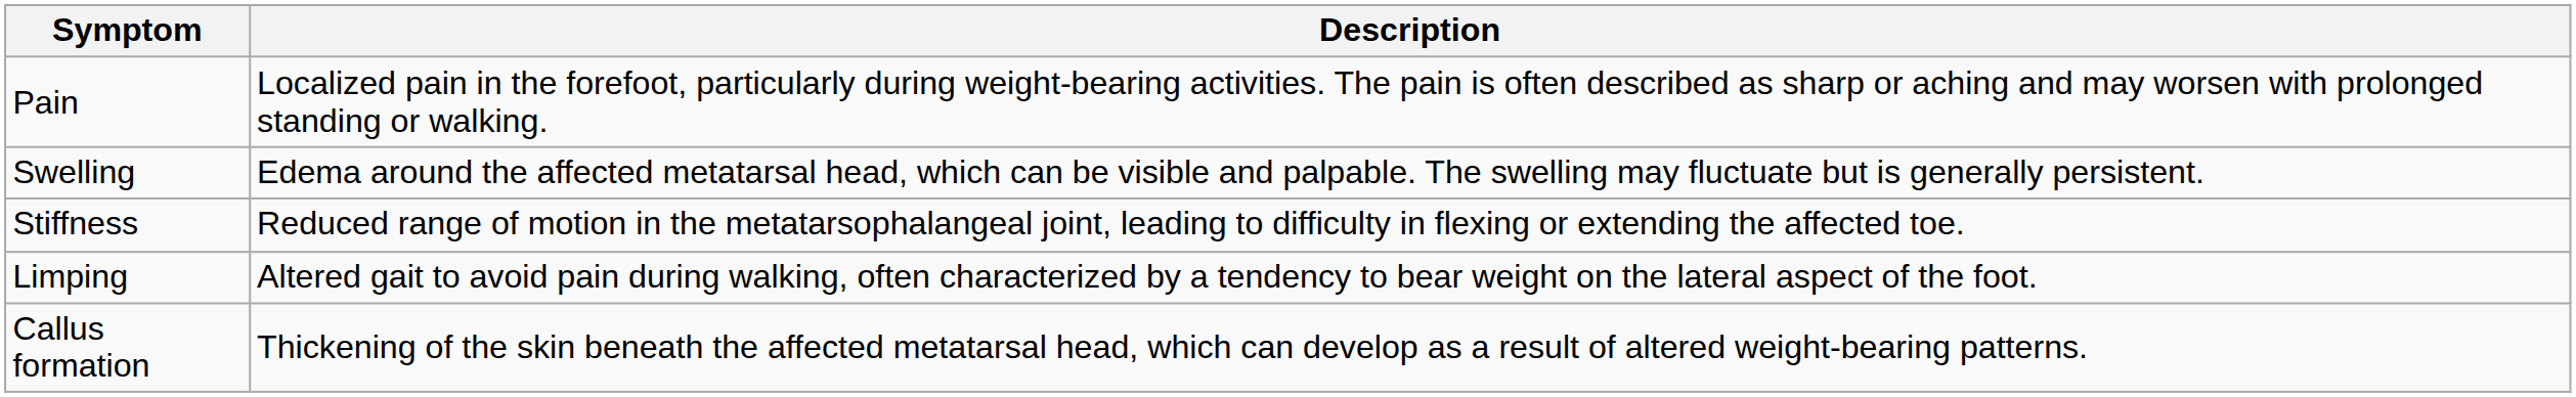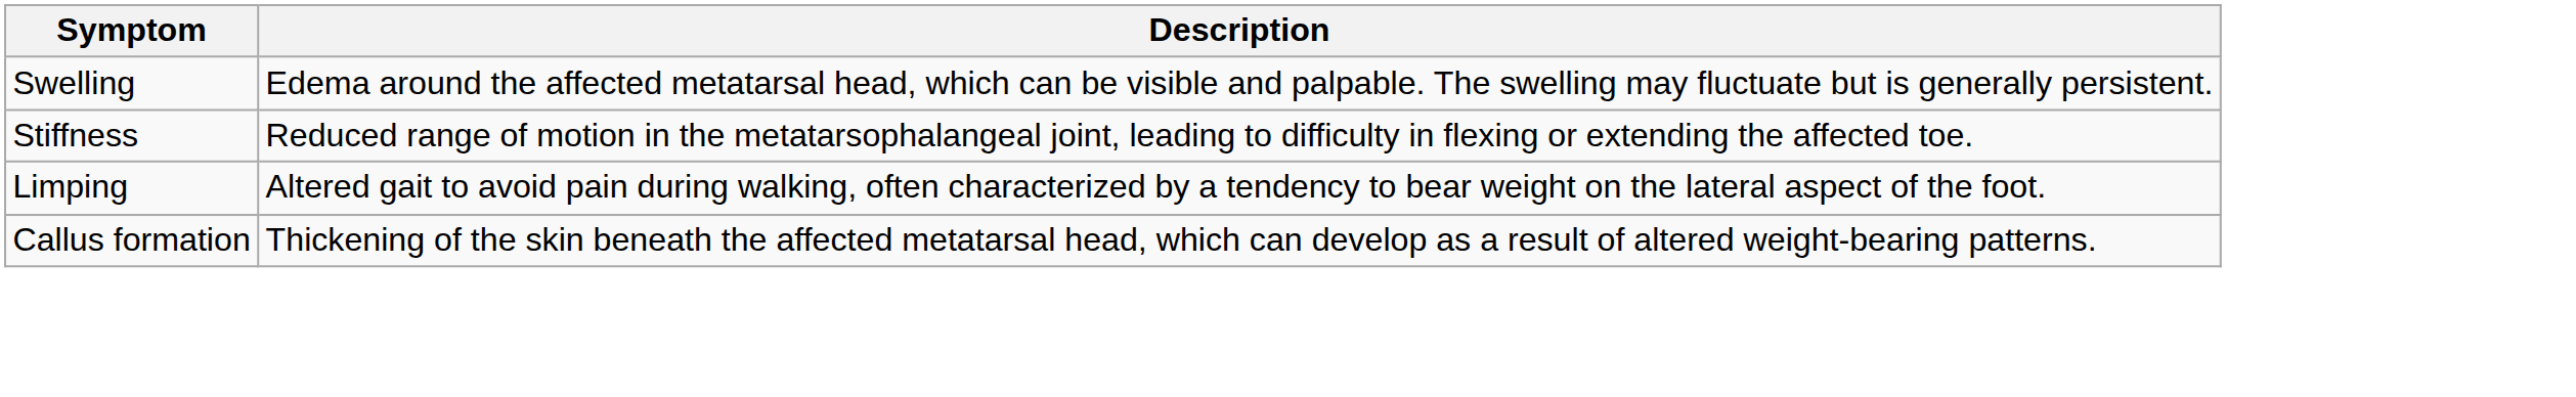 <table class="wikitable">
 <tr>
 <th>Symptom</th>
 <th>Description</th>
-</tr>
-<tr>
-<td>Pain</td>
-<td>Localized pain in the forefoot, particularly during weight-bearing activities. The pain is often described as sharp or aching and may worsen with prolonged standing or walking.</td>
 </tr>
 <tr>
 <td>Swelling</td>
 <td>Edema around the affected metatarsal head, which can be visible and palpable. The swelling may fluctuate but is generally persistent.</td>
 </tr>
 <tr>
 <td>Stiffness</td>
 <td>Reduced range of motion in the metatarsophalangeal joint, leading to difficulty in flexing or extending the affected toe.</td>
 </tr>
 <tr>
 <td>Limping</td>
 <td>Altered gait to avoid pain during walking, often characterized by a tendency to bear weight on the lateral aspect of the foot.</td>
 </tr>
 <tr>
 <td>Callus formation</td>
 <td>Thickening of the skin beneath the affected metatarsal head, which can develop as a result of altered weight-bearing patterns.</td>
 </tr>
 </table>
